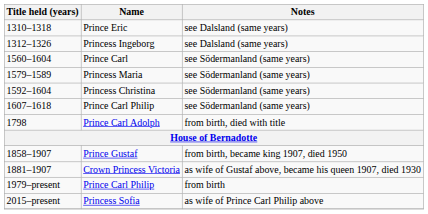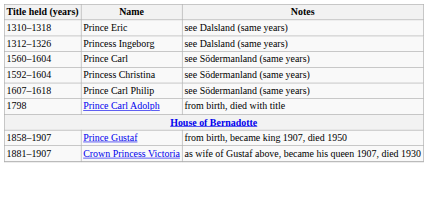 <table class="wikitable">
 <tr>
 <th><strong>Title held (years)</strong></th>
 <th><strong>Name</strong></th>
 <th><strong>Notes</strong></th>
 </tr>
 <tr>
 <td>1310–1318</td>
 <td>Prince Eric</td>
 <td>see Dalsland (same years)</td>
 </tr>
 <tr>
 <td>1312–1326</td>
 <td>Princess Ingeborg</td>
 <td>see Dalsland (same years)</td>
 </tr>
 <tr>
 <td>1560–1604</td>
 <td>Prince Carl</td>
-<td>see Södermanland (same years)</td>
-</tr>
-<tr>
-<td>1579–1589</td>
-<td>Princess Maria</td>
 <td>see Södermanland (same years)</td>
 </tr>
 <tr>
 <td>1592–1604</td>
 <td>Princess Christina</td>
 <td>see Södermanland (same years)</td>
 </tr>
 <tr>
 <td>1607–1618</td>
 <td>Prince Carl Philip</td>
 <td>see Södermanland (same years)</td>
 </tr>
 <tr>
 <td>1798</td>
 <td><a href='#'>Prince Carl Adolph</a></td>
 <td>from birth, died with title</td>
 </tr>
 <tr>
 <th colspan=3><a href='#'>House of Bernadotte</a></th>
 </tr>
 <tr>
 <td>1858–1907</td>
 <td><a href='#'>Prince Gustaf</a></td>
 <td>from birth, became king 1907, died 1950</td>
 </tr>
 <tr>
 <td>1881–1907</td>
 <td><a href='#'>Crown Princess Victoria</a></td>
 <td>as wife of Gustaf above, became his queen 1907, died 1930</td>
 </tr>
 <tr>
-<td>1979–present</td>
-<td><a href='#'>Prince Carl Philip</a></td>
-<td>from birth</td>
-</tr>
-<tr>
-<td>2015–present</td>
-<td><a href='#'>Princess Sofia</a></td>
-<td>as wife of Prince Carl Philip above</td>
-</tr>
-<tr>
 </tr>
 </table>
